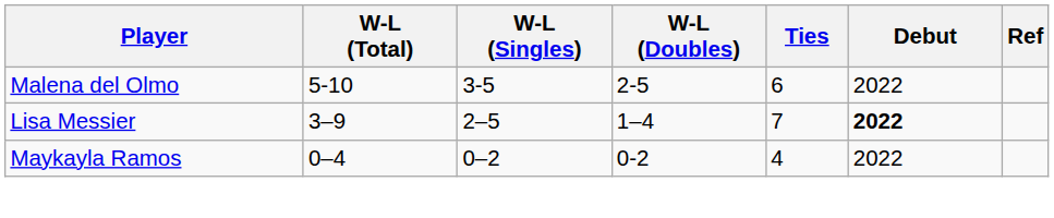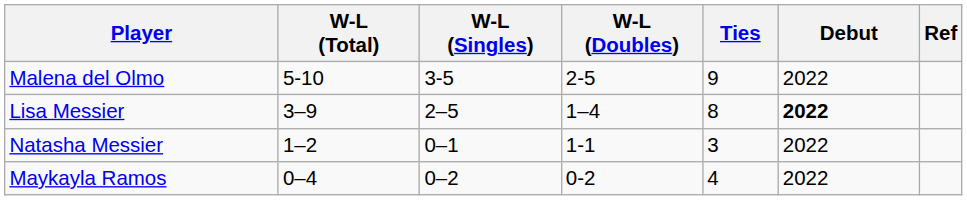 <table class="wikitable sortable" style=font-size:97%>
 <tr>
 <th width=200><a href='#'>Player</a></th>
 <th width=100>W-L<br>(Total)</th>
 <th width=100>W-L<br>(<a href='#'>Singles</a>)</th>
 <th width=100>W-L<br>(<a href='#'>Doubles</a>)</th>
 <th width=50><a href='#'>Ties</a></th>
 <th width=100>Debut</th>
 <th>Ref</th>
 </tr>
 <tr>
 <td><a href='#'>Malena del Olmo</a></td>
 <td>5-10</td>
 <td>3-5</td>
 <td>2-5</td>
-<td>6</td>
+<td>9</td>
 <td>2022</td>
 <td></td>
 </tr>
 <tr>
 <td><a href='#'>Lisa Messier</a></td>
 <td>3–9</td>
 <td>2–5</td>
 <td>1–4</td>
-<td>7</td>
+<td>8</td>
 <td><strong>2022</strong></td>
+<td></td>
+</tr>
+<tr>
+<td><a href='#'>Natasha Messier</a></td>
+<td>1–2</td>
+<td>0–1</td>
+<td>1-1</td>
+<td>3</td>
+<td>2022</td>
 <td></td>
 </tr>
 <tr>
 <td><a href='#'>Maykayla Ramos</a></td>
 <td>0–4</td>
 <td>0–2</td>
 <td>0-2</td>
 <td>4</td>
 <td>2022</td>
 <td></td>
 </tr>
 </table>
